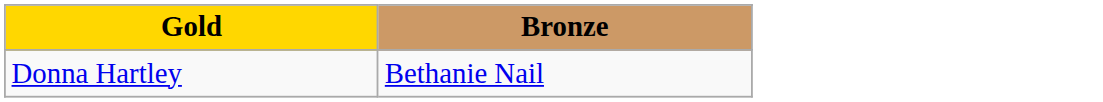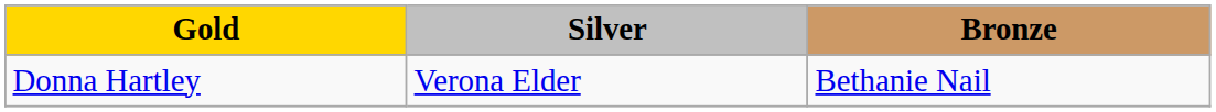 <table class="wikitable" style="text-align:left">
 <tr align="center">
 <td width=200 bgcolor=gold><strong>Gold</strong></td>
+<td width=200 bgcolor=silver><strong>Silver</strong></td>
 <td width=200 bgcolor=CC9966><strong>Bronze</strong></td>
 </tr>
 <tr>
 <td><a href='#'>Donna Hartley</a><br><em></em></td>
+<td><a href='#'>Verona Elder</a><br><em></em></td>
 <td><a href='#'>Bethanie Nail</a><br><em></em></td>
 </tr>
 </table>
